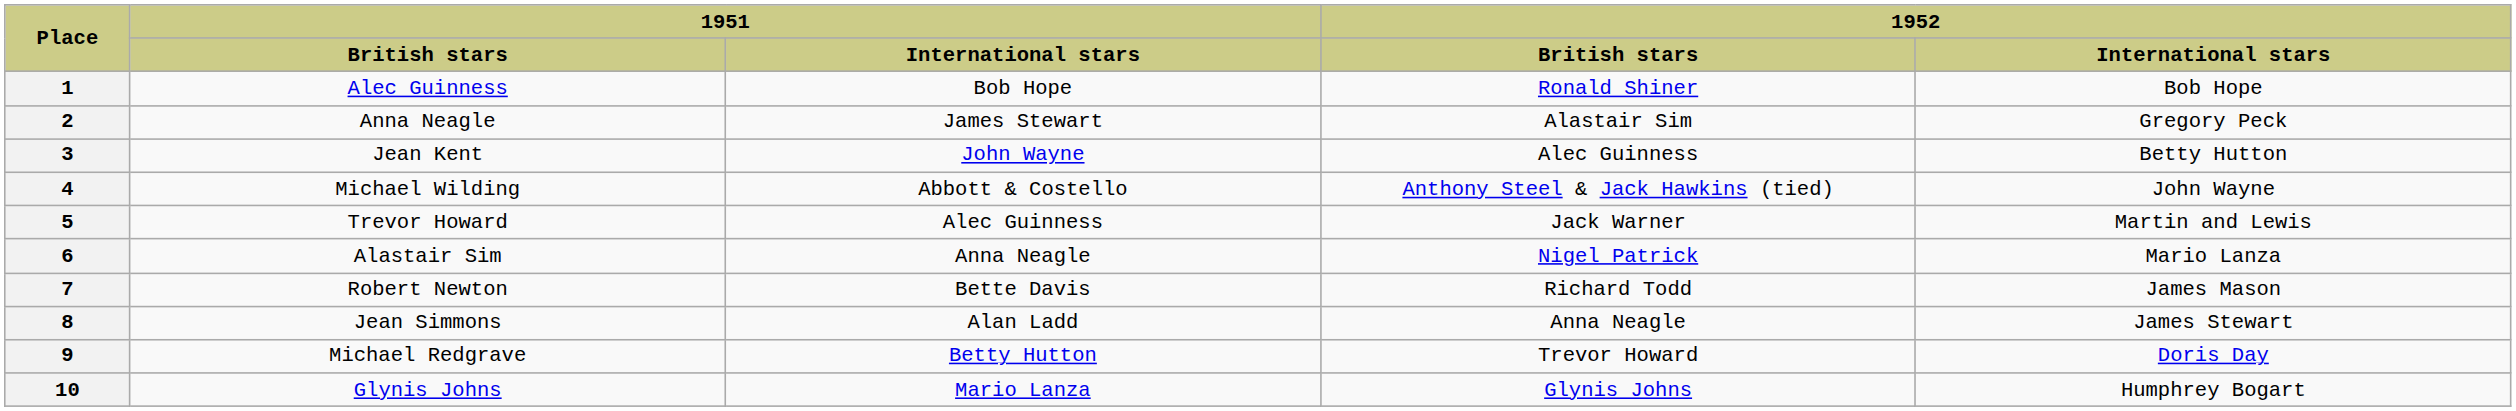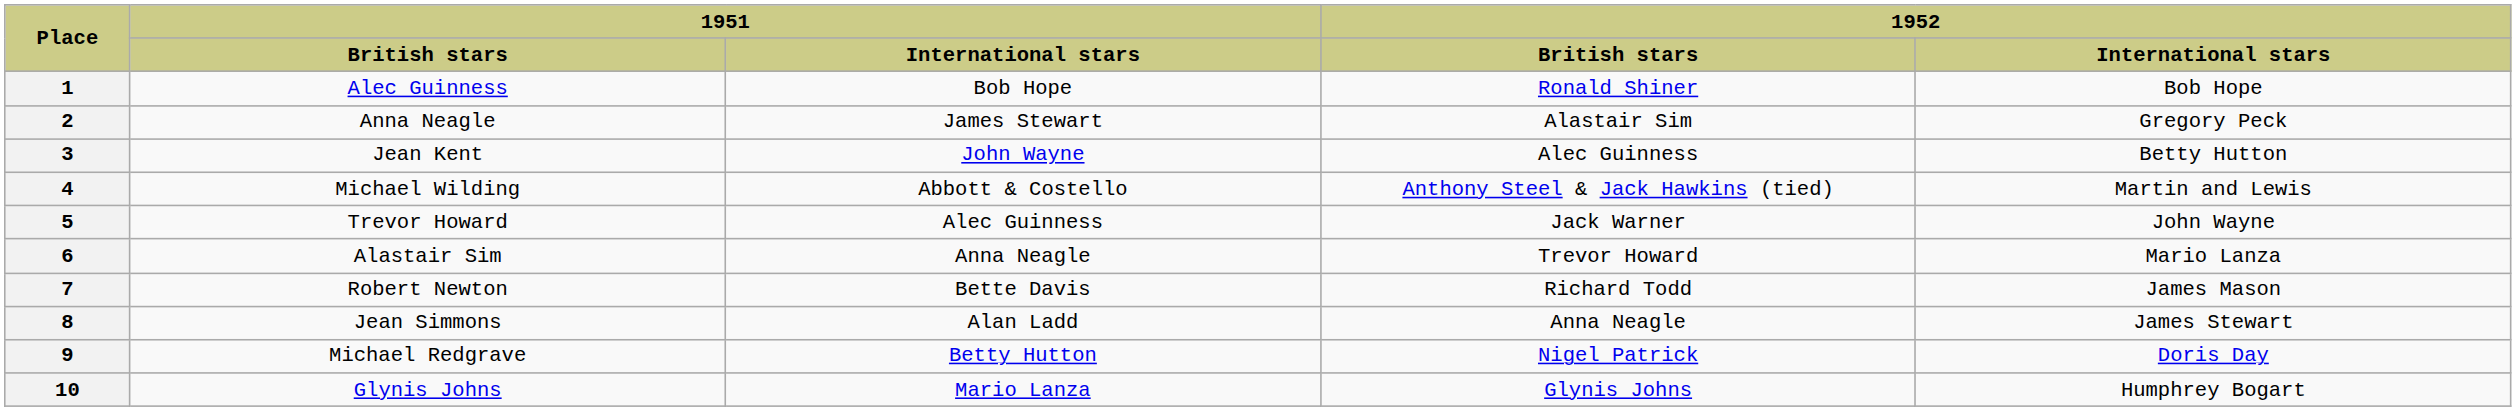 <table class="wikitable" width="80%">
 <tr>
 <th scope="col" style="background:#CC8" width="4%" rowspan="2">Place</th>
 <th style="background:#CC8" colspan="2">1951</th>
 <th style="background:#CC8" colspan="2">1952</th>
 </tr>
 <tr>
 <th style="background:#CC8" width="19%">British stars</th>
 <th style="background:#CC8" width="19%">International stars</th>
 <th style="background:#CC8" width="19%">British stars</th>
 <th style="background:#CC8" width="19%">International stars</th>
 </tr>
 <tr align="center">
 <th scope="row">1</th>
 <td><a href='#'>Alec Guinness</a></td>
 <td>Bob Hope</td>
 <td><a href='#'>Ronald Shiner</a></td>
 <td>Bob Hope</td>
 </tr>
 <tr align="center">
 <th scope="row">2</th>
 <td>Anna Neagle</td>
 <td>James Stewart</td>
 <td>Alastair Sim</td>
 <td>Gregory Peck</td>
 </tr>
 <tr align="center">
 <th scope="row">3</th>
 <td>Jean Kent</td>
 <td><a href='#'>John Wayne</a></td>
 <td>Alec Guinness</td>
 <td>Betty Hutton</td>
 </tr>
 <tr align="center">
 <th scope="row">4</th>
 <td>Michael Wilding</td>
 <td>Abbott & Costello</td>
 <td><a href='#'>Anthony Steel</a> & <a href='#'>Jack Hawkins</a> (tied)</td>
-<td>John Wayne</td>
+<td>Martin and Lewis</td>
 </tr>
 <tr align="center">
 <th scope="row">5</th>
 <td>Trevor Howard</td>
 <td>Alec Guinness</td>
 <td>Jack Warner</td>
-<td>Martin and Lewis</td>
+<td>John Wayne</td>
 </tr>
 <tr align="center">
 <th scope="row">6</th>
 <td>Alastair Sim</td>
 <td>Anna Neagle</td>
-<td><a href='#'>Nigel Patrick</a></td>
+<td>Trevor Howard</td>
 <td>Mario Lanza</td>
 </tr>
 <tr align="center">
 <th scope="row">7</th>
 <td>Robert Newton</td>
 <td>Bette Davis</td>
 <td>Richard Todd</td>
 <td>James Mason</td>
 </tr>
 <tr align="center">
 <th scope="row">8</th>
 <td>Jean Simmons</td>
 <td>Alan Ladd</td>
 <td>Anna Neagle</td>
 <td>James Stewart</td>
 </tr>
 <tr align="center">
 <th scope="row">9</th>
 <td>Michael Redgrave</td>
 <td><a href='#'>Betty Hutton</a></td>
-<td>Trevor Howard</td>
+<td><a href='#'>Nigel Patrick</a></td>
 <td><a href='#'>Doris Day</a></td>
 </tr>
 <tr align="center">
 <th scope="row">10</th>
 <td><a href='#'>Glynis Johns</a></td>
 <td><a href='#'>Mario Lanza</a></td>
 <td><a href='#'>Glynis Johns</a></td>
 <td>Humphrey Bogart</td>
 </tr>
 </table>
